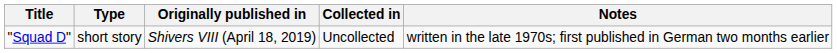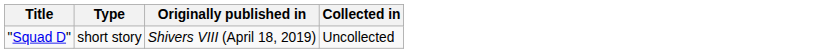 <table class="wikitable">
 <tr>
 <th>Title</th>
 <th>Type</th>
 <th>Originally published in</th>
 <th>Collected in</th>
-<th>Notes</th>
 </tr>
 <tr>
 <td>"<a href='#'>Squad D</a>"</td>
 <td>short story</td>
 <td><em>Shivers VIII</em> (April 18, 2019)</td>
 <td>Uncollected</td>
-<td>written in the late 1970s; first published in German two months earlier</td>
 </tr>
 </table>
